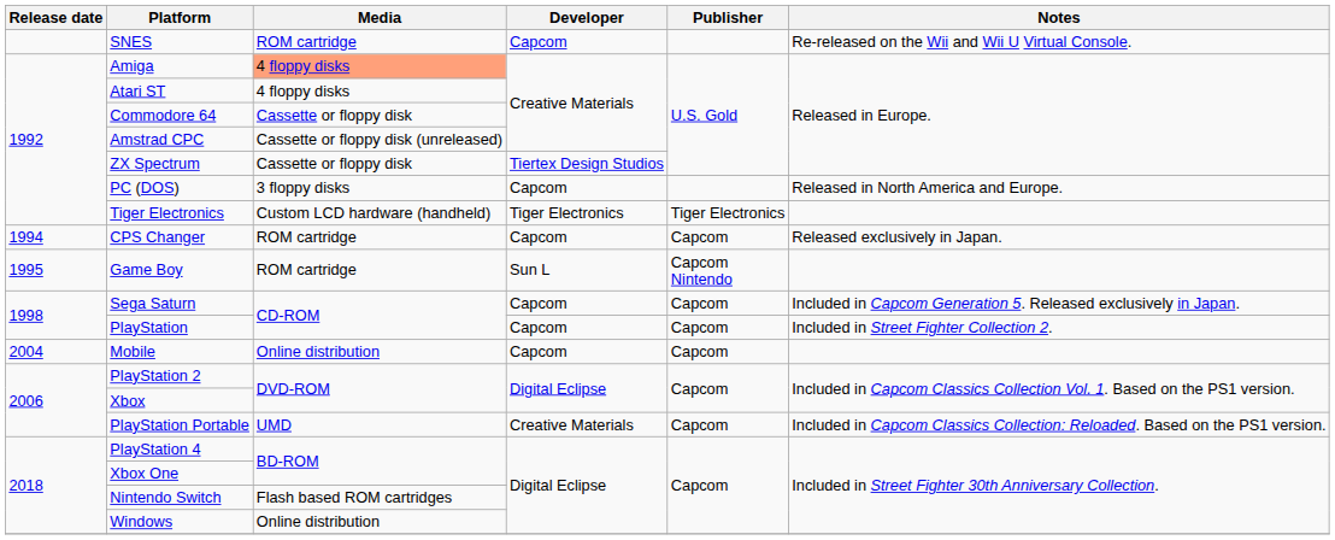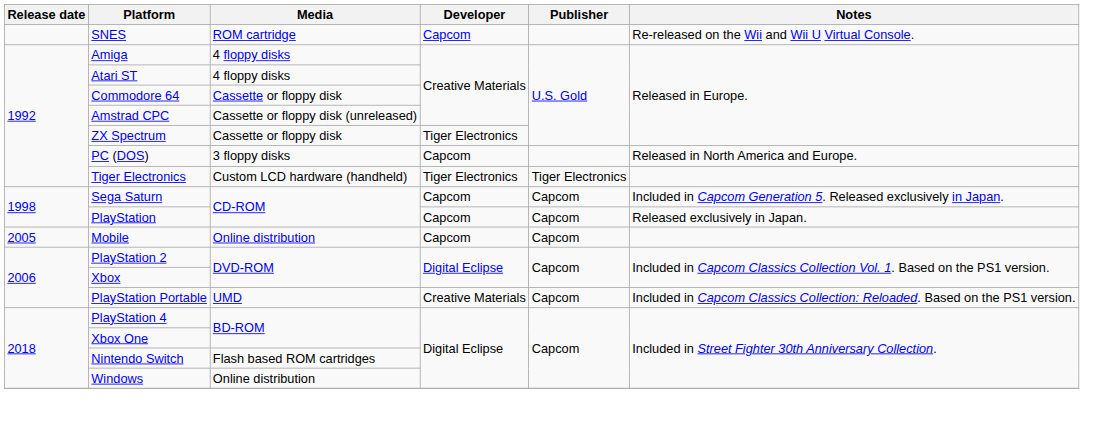 <table class="wikitable sortable" style="font-size:95%;">
 <tr>
 <th>Release date</th>
 <th>Platform</th>
 <th>Media</th>
 <th>Developer</th>
 <th>Publisher</th>
 <th>Notes</th>
 </tr>
 <tr>
 <td></td>
 <td><a href='#'>SNES</a></td>
 <td><a href='#'>ROM cartridge</a></td>
 <td><a href='#'>Capcom</a></td>
 <td></td>
 <td>Re-released on the <a href='#'>Wii</a> and <a href='#'>Wii U</a> <a href='#'>Virtual Console</a>.</td>
 </tr>
 <tr>
 <td rowspan=7><a href='#'>1992</a></td>
 <td><a href='#'>Amiga</a></td>
-<td style="background: lightsalmon;">4 <a href='#'>floppy disks</a></td>
+<td>4 <a href='#'>floppy disks</a></td>
 <td rowspan=4>Creative Materials</td>
 <td rowspan=5><a href='#'>U.S. Gold</a></td>
 <td rowspan=5>Released in Europe.</td>
 </tr>
 <tr>
 <td><a href='#'>Atari ST</a></td>
 <td>4 floppy disks</td>
 </tr>
 <tr>
 <td><a href='#'>Commodore 64</a></td>
 <td><a href='#'>Cassette</a> or floppy disk</td>
 </tr>
 <tr>
 <td><a href='#'>Amstrad CPC</a></td>
 <td>Cassette or floppy disk (unreleased)</td>
 </tr>
 <tr>
 <td><a href='#'>ZX Spectrum</a></td>
 <td>Cassette or floppy disk</td>
-<td><a href='#'>Tiertex Design Studios</a></td>
+<td>Tiger Electronics</td>
 </tr>
 <tr>
 <td><a href='#'>PC</a> (<a href='#'>DOS</a>)</td>
 <td>3 floppy disks</td>
 <td>Capcom</td>
 <td></td>
 <td>Released in North America and Europe.</td>
 </tr>
 <tr>
 <td><a href='#'>Tiger Electronics</a></td>
 <td>Custom LCD hardware (handheld)</td>
 <td>Tiger Electronics</td>
 <td>Tiger Electronics</td>
 </tr>
 <tr>
-<td><a href='#'>1994</a></td>
-<td><a href='#'>CPS Changer</a></td>
-<td>ROM cartridge</td>
-<td>Capcom</td>
-<td>Capcom</td>
-<td>Released exclusively in Japan.</td>
-</tr>
-<tr>
-<td><a href='#'>1995</a></td>
-<td><a href='#'>Game Boy</a></td>
-<td>ROM cartridge</td>
-<td>Sun L</td>
-<td>Capcom<br><a href='#'>Nintendo</a></td>
-<td></td>
-</tr>
-<tr>
 <td rowspan=2><a href='#'>1998</a></td>
 <td><a href='#'>Sega Saturn</a></td>
 <td rowspan="2"><a href='#'>CD-ROM</a></td>
 <td>Capcom</td>
 <td>Capcom</td>
 <td>Included in <em><a href='#'>Capcom Generation 5</a></em>. Released exclusively <a href='#'>in Japan</a>.</td>
 </tr>
 <tr>
 <td><a href='#'>PlayStation</a></td>
 <td>Capcom</td>
 <td>Capcom</td>
-<td>Included in <em><a href='#'>Street Fighter Collection 2</a></em>.</td>
+<td>Released exclusively in Japan.</td>
 </tr>
 <tr>
-<td><a href='#'>2004</a></td>
+<td><a href='#'>2005</a></td>
 <td><a href='#'>Mobile</a></td>
 <td><a href='#'>Online distribution</a></td>
 <td>Capcom</td>
 <td>Capcom</td>
 <td></td>
 </tr>
 <tr>
 <td rowspan=3><a href='#'>2006</a></td>
 <td><a href='#'>PlayStation 2</a></td>
 <td rowspan=2><a href='#'>DVD-ROM</a></td>
 <td rowspan=2><a href='#'>Digital Eclipse</a></td>
 <td rowspan=2>Capcom</td>
 <td rowspan=2>Included in <em><a href='#'>Capcom Classics Collection Vol. 1</a></em>. Based on the PS1 version.</td>
 </tr>
 <tr>
 <td><a href='#'>Xbox</a></td>
 </tr>
 <tr>
 <td><a href='#'>PlayStation Portable</a></td>
 <td><a href='#'>UMD</a></td>
 <td>Creative Materials</td>
 <td>Capcom</td>
 <td>Included in <em><a href='#'>Capcom Classics Collection: Reloaded</a></em>. Based on the PS1 version.</td>
 </tr>
 <tr>
 <td rowspan=4><a href='#'>2018</a></td>
 <td><a href='#'>PlayStation 4</a></td>
 <td rowspan=2><a href='#'>BD-ROM</a></td>
 <td rowspan=4>Digital Eclipse</td>
 <td rowspan=4>Capcom</td>
 <td rowspan=4>Included in <em><a href='#'>Street Fighter 30th Anniversary Collection</a></em>.</td>
 </tr>
 <tr>
 <td><a href='#'>Xbox One</a></td>
 </tr>
 <tr>
 <td><a href='#'>Nintendo Switch</a></td>
 <td>Flash based ROM cartridges</td>
 </tr>
 <tr>
 <td><a href='#'>Windows</a></td>
 <td>Online distribution</td>
 </tr>
 <tr>
 </tr>
 </table>
